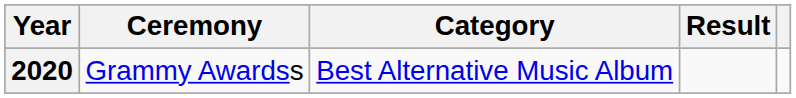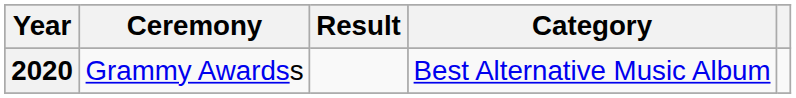 <table class="wikitable plainrowheaders" style="border:none; margin:0;">
 <tr>
 <th scope="col">Year</th>
 <th scope="col">Ceremony</th>
+<th scope="col">Result</th>
 <th scope="col">Category</th>
-<th scope="col">Result</th>
 <th scope="col" class="unsortable"></th>
 </tr>
 <tr>
 <th scope="row">2020</th>
 <td><a href='#'>Grammy Awards</a>s</td>
+<td></td>
 <td><a href='#'>Best Alternative Music Album</a></td>
-<td></td>
 <td></td>
 </tr>
 </table>
